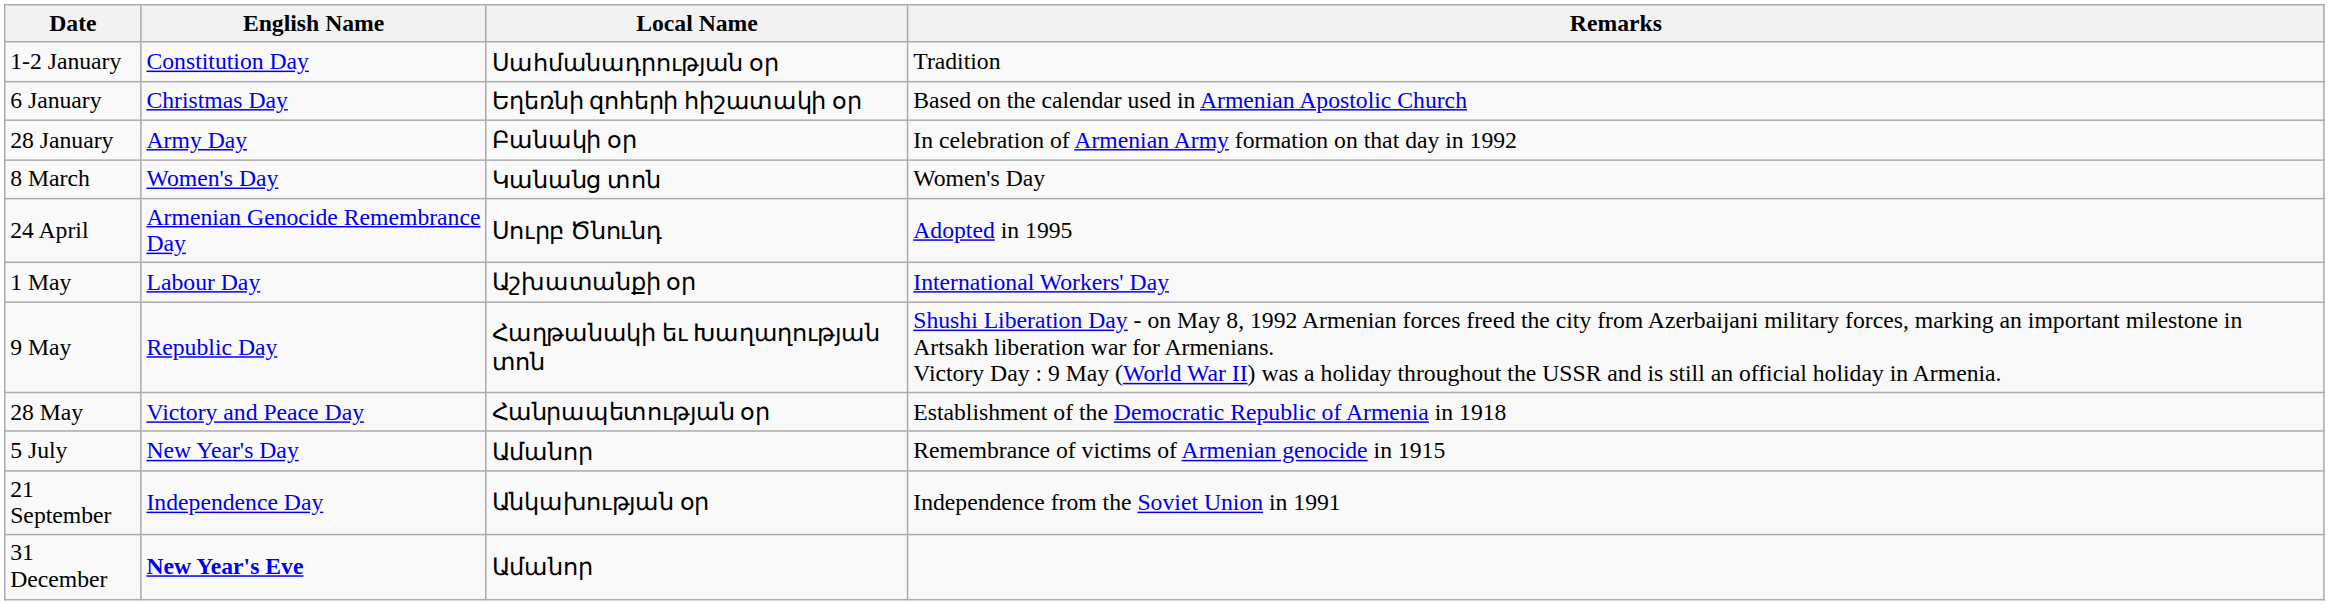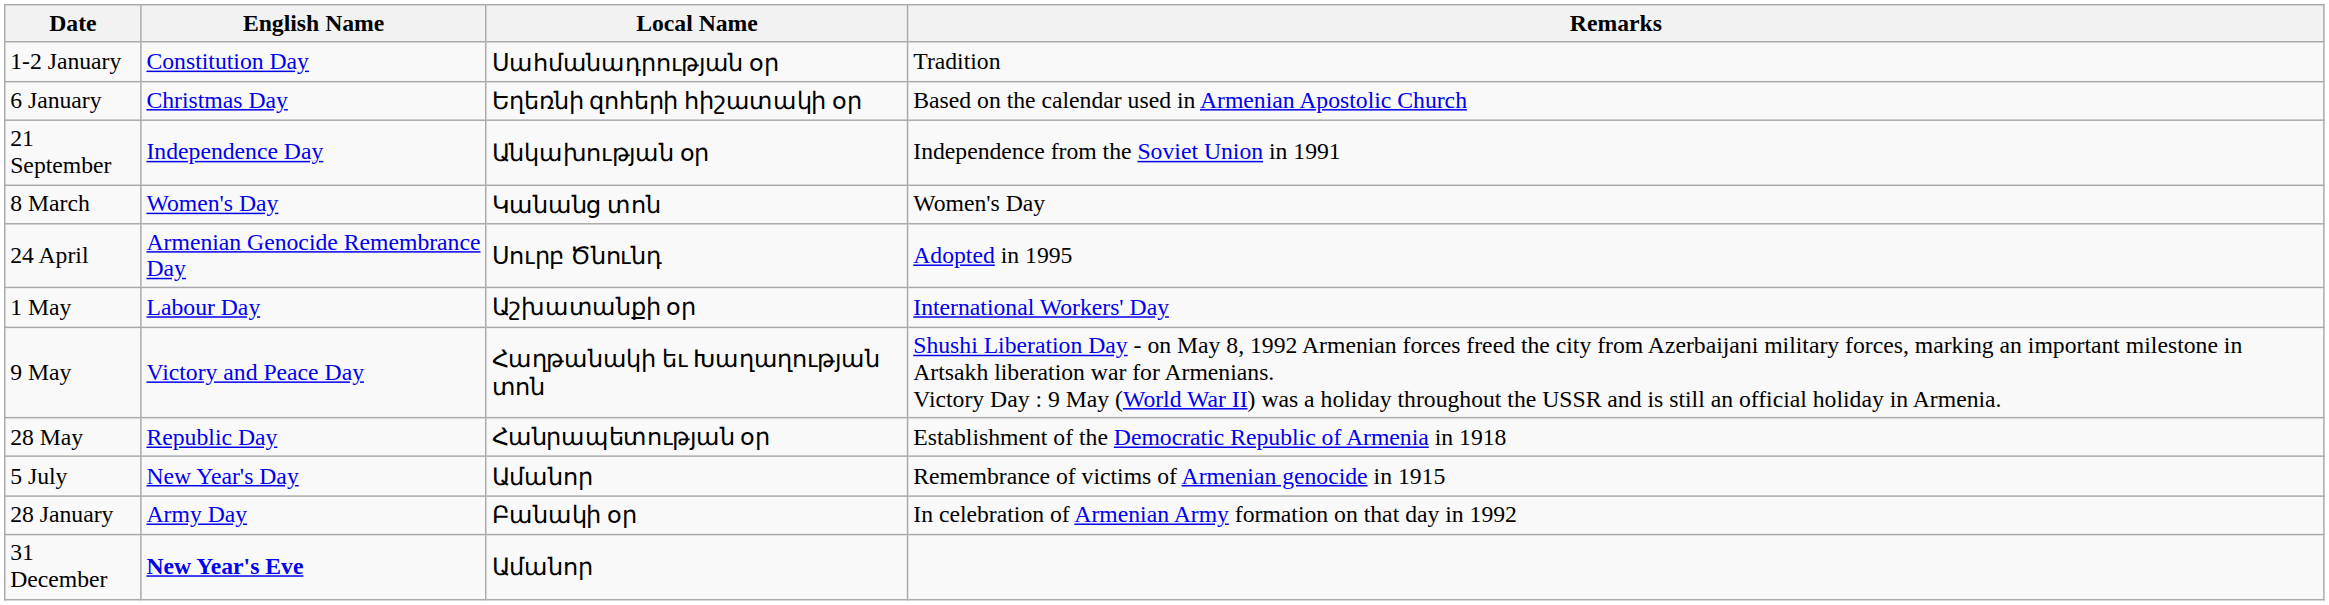 <table class="wikitable">
 <tr>
 <th>Date</th>
 <th>English Name</th>
 <th>Local Name</th>
 <th>Remarks</th>
 </tr>
 <tr>
 <td>1-2 January</td>
 <td><a href='#'>Constitution Day</a></td>
 <td>Սահմանադրության օր</td>
 <td>Tradition</td>
 </tr>
 <tr>
 <td>6 January</td>
 <td><a href='#'>Christmas Day</a></td>
 <td>Եղեռնի զոհերի հիշատակի օր</td>
 <td>Based on the calendar used in <a href='#'>Armenian Apostolic Church</a></td>
 </tr>
 <tr>
-<td>28 January</td>
-<td><a href='#'>Army Day</a></td>
-<td>Բանակի օր</td>
-<td>In celebration of <a href='#'>Armenian Army</a> formation on that day in 1992</td>
+<td>21 September</td>
+<td><a href='#'>Independence Day</a></td>
+<td>Անկախության օր</td>
+<td>Independence from the <a href='#'>Soviet Union</a> in 1991</td>
 </tr>
 <tr>
 <td>8 March</td>
 <td><a href='#'>Women's Day</a></td>
 <td>Կանանց տոն</td>
 <td>Women's Day</td>
 </tr>
 <tr>
 <td>24 April</td>
 <td><a href='#'>Armenian Genocide Remembrance Day</a></td>
 <td>Սուրբ Ծնունդ</td>
 <td><a href='#'>Adopted</a> in 1995</td>
 </tr>
 <tr>
 <td>1 May</td>
 <td><a href='#'>Labour Day</a></td>
 <td>Աշխատանքի օր</td>
 <td><a href='#'>International Workers' Day</a></td>
 </tr>
 <tr>
 <td>9 May</td>
-<td><a href='#'>Republic Day</a></td>
+<td><a href='#'>Victory and Peace Day</a></td>
 <td>Հաղթանակի եւ Խաղաղության տոն</td>
 <td><a href='#'>Shushi Liberation Day</a> - on May 8, 1992 Armenian forces freed the city from Azerbaijani military forces, marking an important milestone in Artsakh liberation war for Armenians.<br>Victory Day : 9 May (<a href='#'>World War II</a>) was a holiday throughout the USSR and is still an official holiday in Armenia.</td>
 </tr>
 <tr>
 <td>28 May</td>
-<td><a href='#'>Victory and Peace Day</a></td>
+<td><a href='#'>Republic Day</a></td>
 <td>Հանրապետության օր</td>
 <td>Establishment of the <a href='#'>Democratic Republic of Armenia</a> in 1918</td>
 </tr>
 <tr>
 <td>5 July</td>
 <td><a href='#'>New Year's Day</a></td>
 <td>Ամանոր</td>
 <td>Remembrance of victims of <a href='#'>Armenian genocide</a> in 1915</td>
 </tr>
 <tr>
-<td>21 September</td>
-<td><a href='#'>Independence Day</a></td>
-<td>Անկախության օր</td>
-<td>Independence from the <a href='#'>Soviet Union</a> in 1991</td>
+<td>28 January</td>
+<td><a href='#'>Army Day</a></td>
+<td>Բանակի օր</td>
+<td>In celebration of <a href='#'>Armenian Army</a> formation on that day in 1992</td>
 </tr>
 <tr>
 <td>31 December</td>
 <td><strong><a href='#'>New Year's Eve</a></strong></td>
 <td>Ամանոր</td>
 </tr>
 </table>
